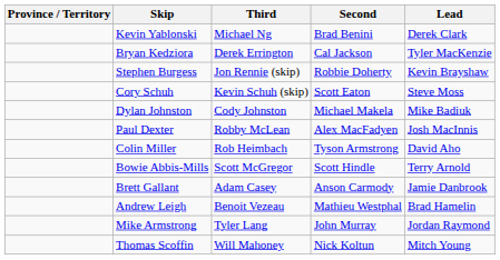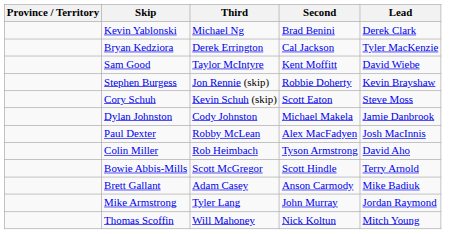 <table class="wikitable">
 <tr>
 <th>Province / Territory</th>
 <th>Skip</th>
 <th>Third</th>
 <th>Second</th>
 <th>Lead</th>
 </tr>
 <tr>
 <td></td>
 <td><a href='#'>Kevin Yablonski</a></td>
 <td><a href='#'>Michael Ng</a></td>
 <td><a href='#'>Brad Benini</a></td>
 <td><a href='#'>Derek Clark</a></td>
 </tr>
 <tr>
 <td></td>
 <td><a href='#'>Bryan Kedziora</a></td>
 <td><a href='#'>Derek Errington</a></td>
 <td><a href='#'>Cal Jackson</a></td>
 <td><a href='#'>Tyler MacKenzie</a></td>
 </tr>
 <tr>
 <td></td>
+<td><a href='#'>Sam Good</a></td>
+<td><a href='#'>Taylor McIntyre</a></td>
+<td><a href='#'>Kent Moffitt</a></td>
+<td><a href='#'>David Wiebe</a></td>
+</tr>
+<tr>
+<td></td>
 <td><a href='#'>Stephen Burgess</a></td>
 <td><a href='#'>Jon Rennie</a> (skip)</td>
 <td><a href='#'>Robbie Doherty</a></td>
 <td><a href='#'>Kevin Brayshaw</a></td>
 </tr>
 <tr>
 <td></td>
 <td><a href='#'>Cory Schuh</a></td>
 <td><a href='#'>Kevin Schuh</a> (skip)</td>
 <td><a href='#'>Scott Eaton</a></td>
 <td><a href='#'>Steve Moss</a></td>
 </tr>
 <tr>
 <td></td>
 <td><a href='#'>Dylan Johnston</a></td>
 <td><a href='#'>Cody Johnston</a></td>
 <td><a href='#'>Michael Makela</a></td>
-<td><a href='#'>Mike Badiuk</a></td>
+<td><a href='#'>Jamie Danbrook</a></td>
 </tr>
 <tr>
 <td></td>
 <td><a href='#'>Paul Dexter</a></td>
 <td><a href='#'>Robby McLean</a></td>
 <td><a href='#'>Alex MacFadyen</a></td>
 <td><a href='#'>Josh MacInnis</a></td>
 </tr>
 <tr>
 <td></td>
 <td><a href='#'>Colin Miller</a></td>
 <td><a href='#'>Rob Heimbach</a></td>
 <td><a href='#'>Tyson Armstrong</a></td>
 <td><a href='#'>David Aho</a></td>
 </tr>
 <tr>
 <td></td>
 <td><a href='#'>Bowie Abbis-Mills</a></td>
 <td><a href='#'>Scott McGregor</a></td>
 <td><a href='#'>Scott Hindle</a></td>
 <td><a href='#'>Terry Arnold</a></td>
 </tr>
 <tr>
 <td></td>
 <td><a href='#'>Brett Gallant</a></td>
 <td><a href='#'>Adam Casey</a></td>
 <td><a href='#'>Anson Carmody</a></td>
-<td><a href='#'>Jamie Danbrook</a></td>
-</tr>
-<tr>
-<td></td>
-<td><a href='#'>Andrew Leigh</a></td>
-<td><a href='#'>Benoit Vezeau</a></td>
-<td><a href='#'>Mathieu Westphal</a></td>
-<td><a href='#'>Brad Hamelin</a></td>
+<td><a href='#'>Mike Badiuk</a></td>
 </tr>
 <tr>
 <td></td>
 <td><a href='#'>Mike Armstrong</a></td>
 <td><a href='#'>Tyler Lang</a></td>
 <td><a href='#'>John Murray</a></td>
 <td><a href='#'>Jordan Raymond</a></td>
 </tr>
 <tr>
 <td></td>
 <td><a href='#'>Thomas Scoffin</a></td>
 <td><a href='#'>Will Mahoney</a></td>
 <td><a href='#'>Nick Koltun</a></td>
 <td><a href='#'>Mitch Young</a></td>
 </tr>
 </table>
